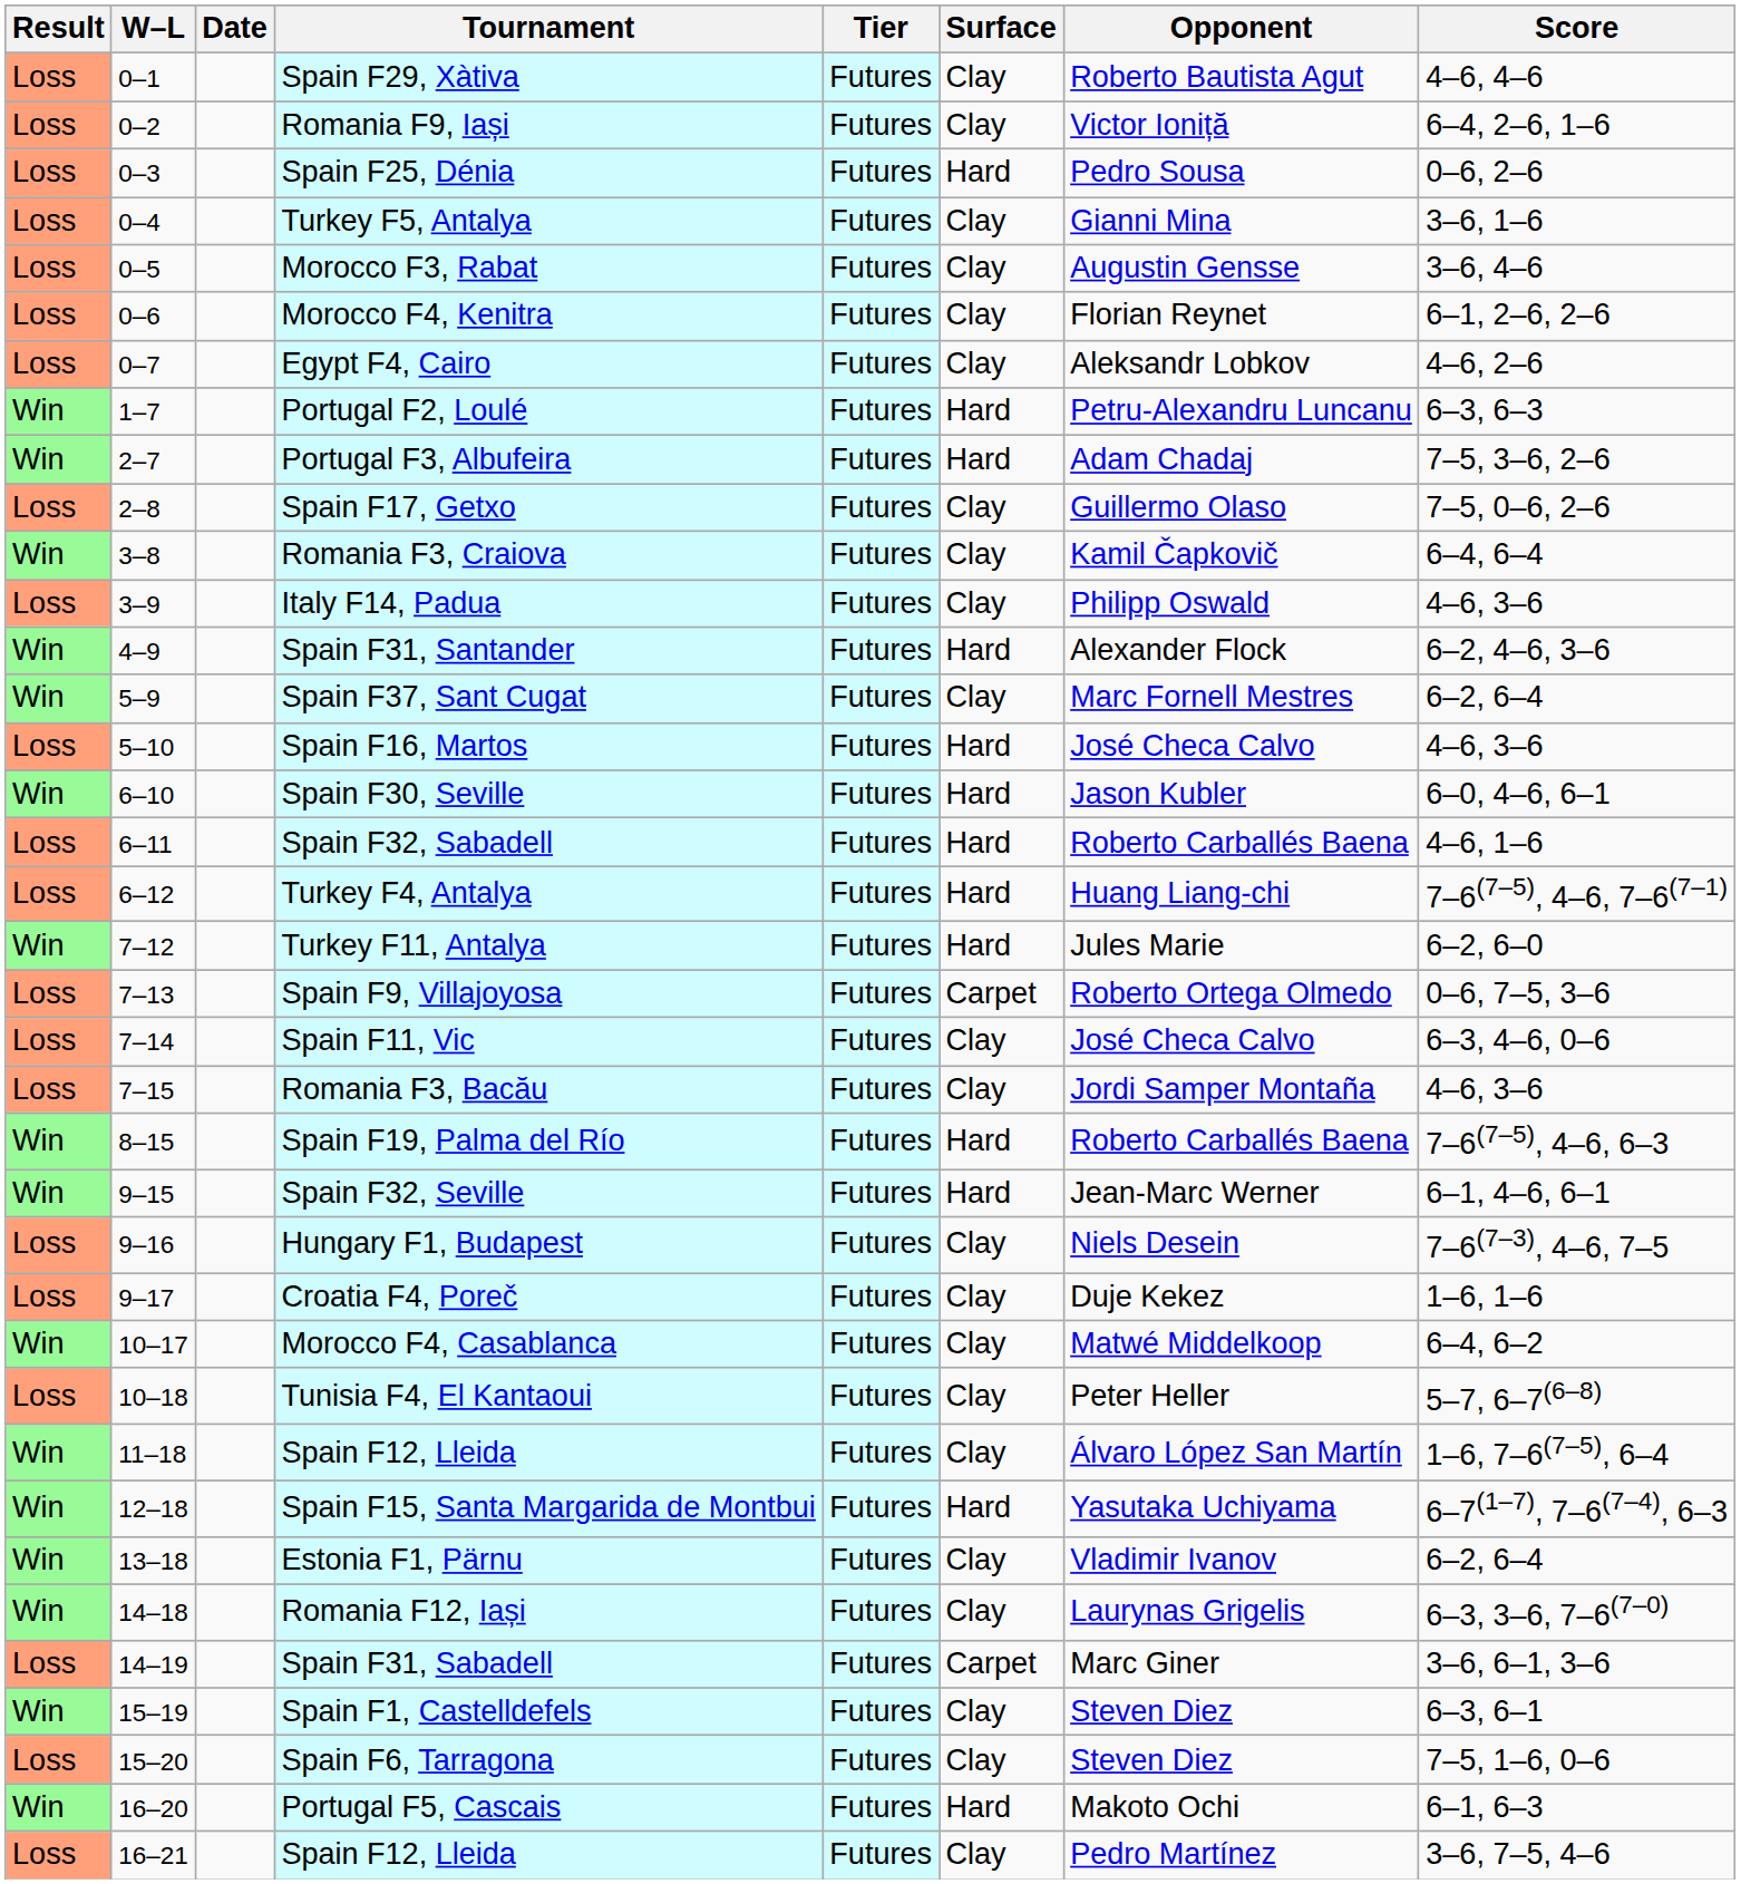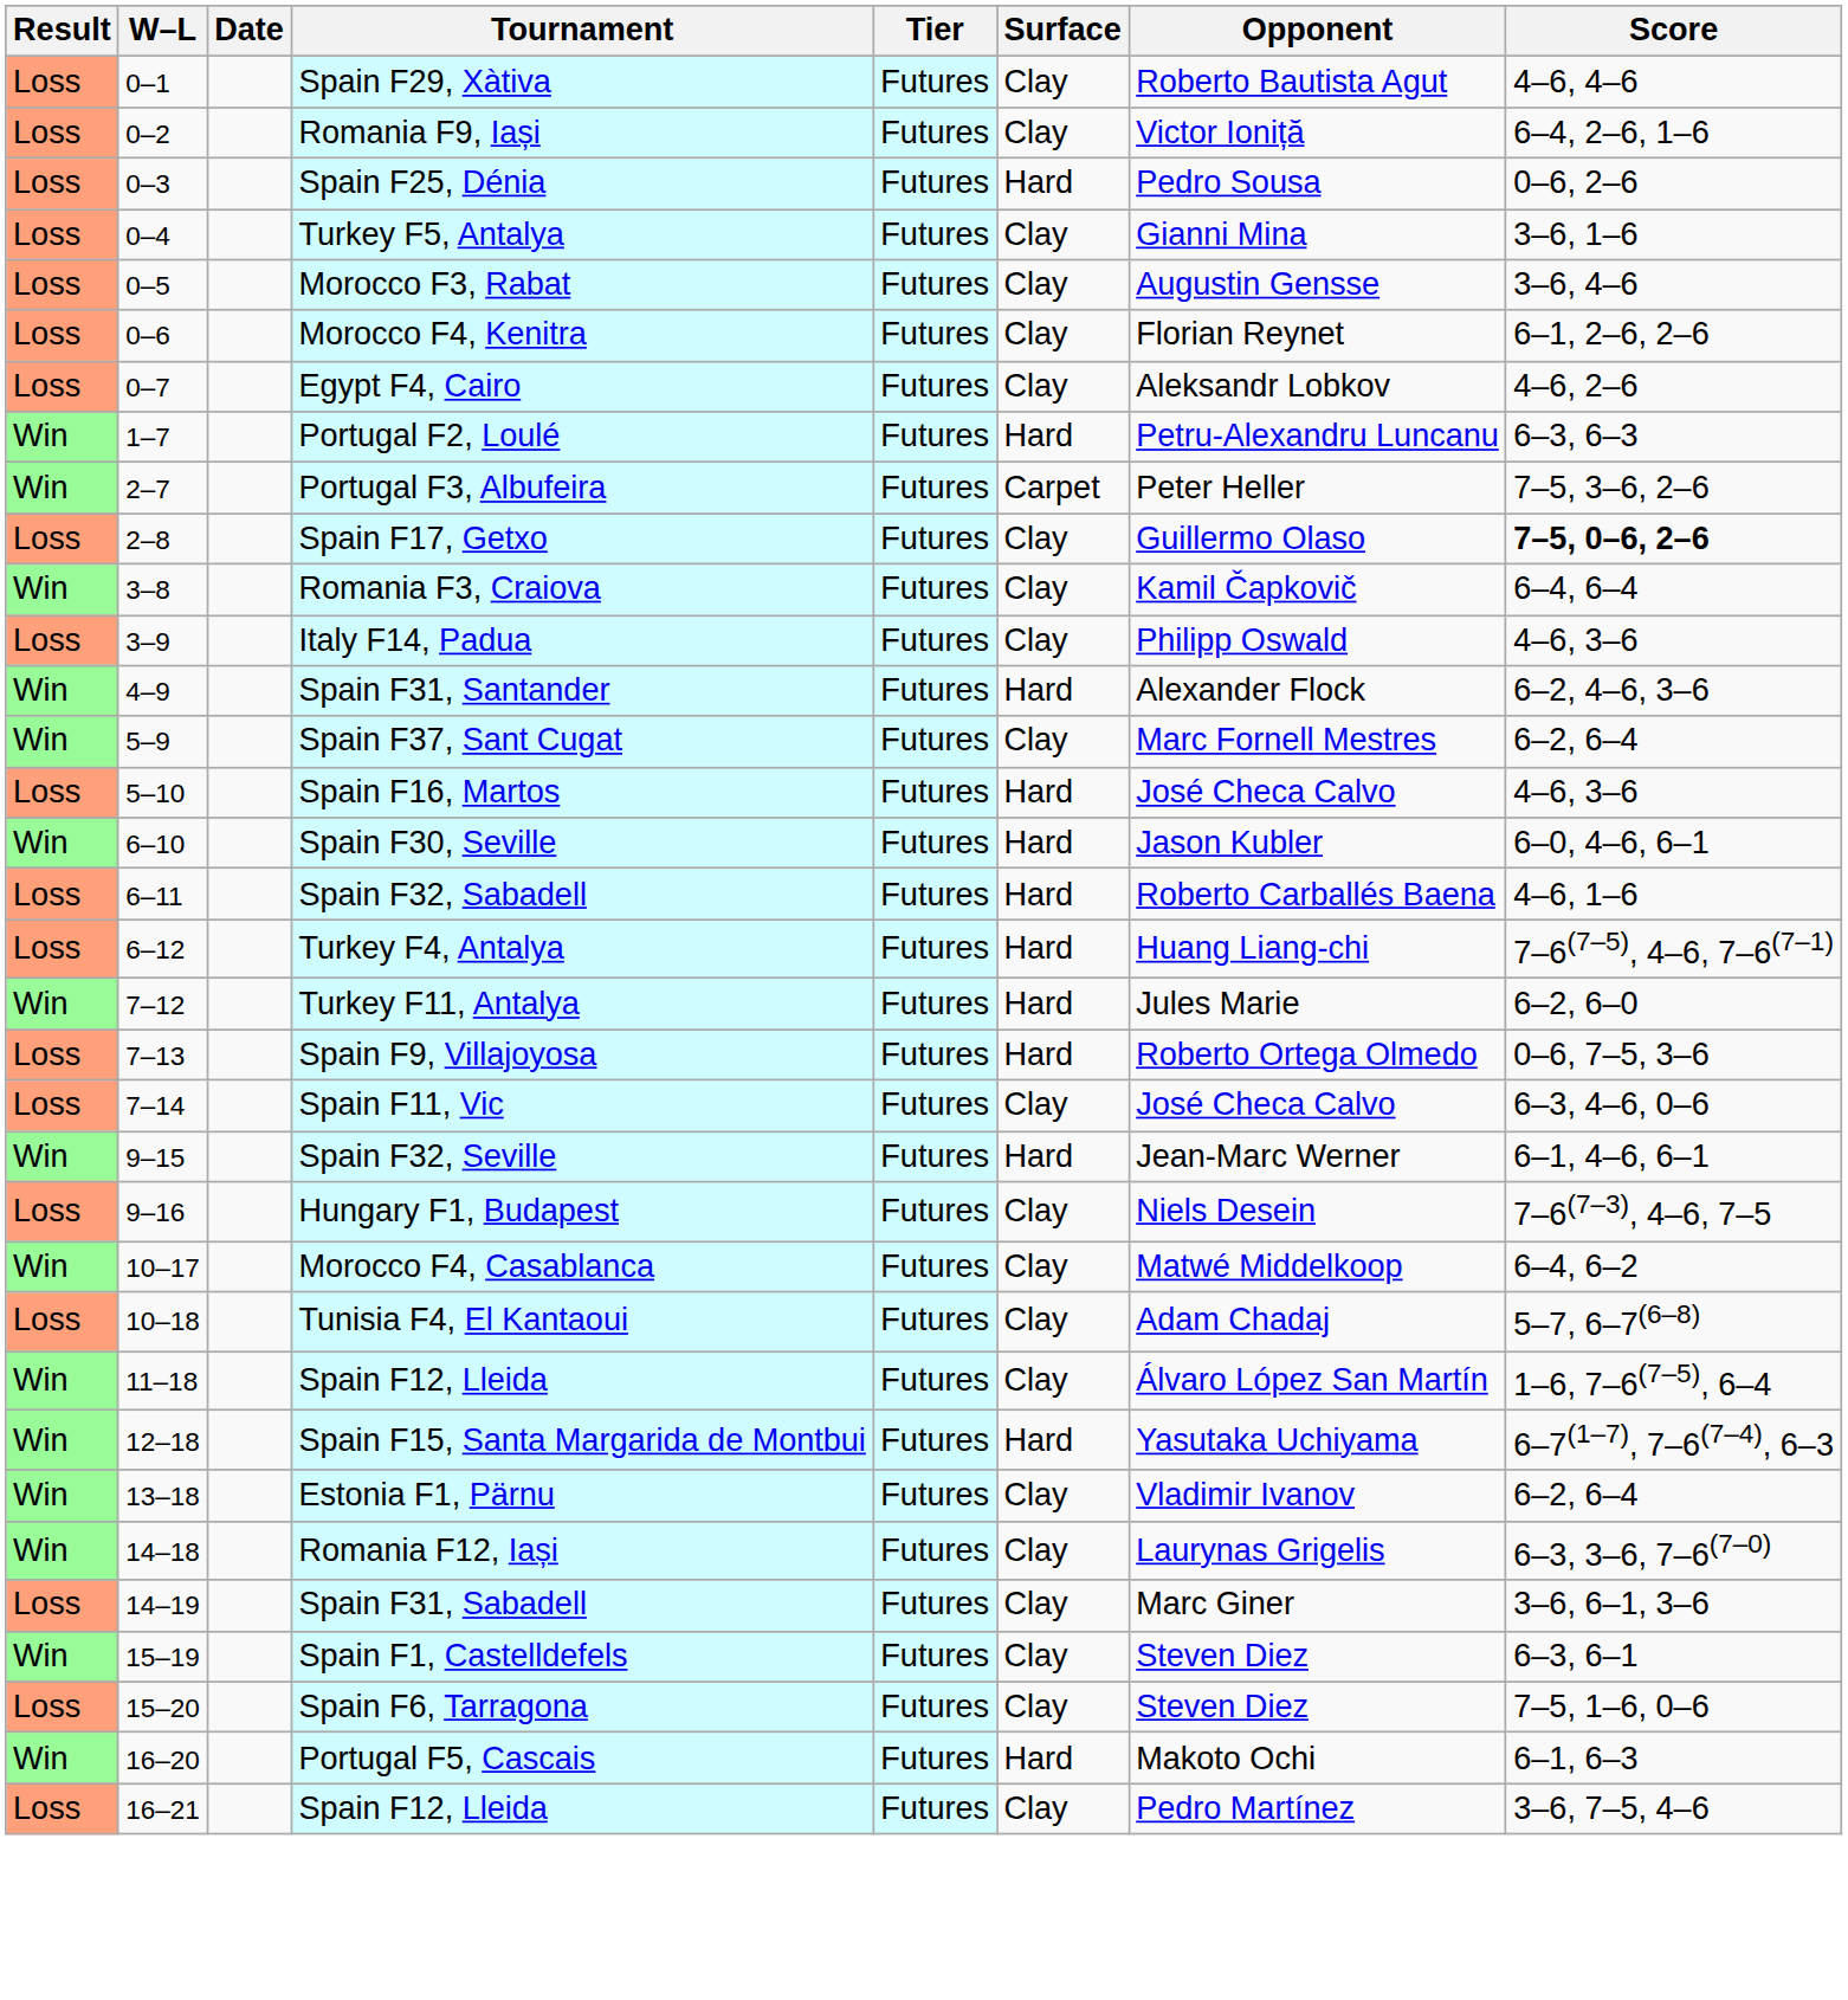 <table class="sortable wikitable">
 <tr>
 <th>Result</th>
 <th class="unsortable">W–L</th>
 <th>Date</th>
 <th>Tournament</th>
 <th>Tier</th>
 <th>Surface</th>
 <th>Opponent</th>
 <th class="unsortable">Score</th>
 </tr>
 <tr>
 <td bgcolor=#FFA07A>Loss</td>
 <td><small>0–1</small></td>
 <td></td>
 <td style="background:#cffcff;">Spain F29, <a href='#'>Xàtiva</a></td>
 <td style="background:#cffcff;">Futures</td>
 <td>Clay</td>
 <td> <a href='#'>Roberto Bautista Agut</a></td>
 <td>4–6, 4–6</td>
 </tr>
 <tr>
 <td bgcolor=#FFA07A>Loss</td>
 <td><small>0–2</small></td>
 <td></td>
 <td style="background:#cffcff;">Romania F9, <a href='#'>Iași</a></td>
 <td style="background:#cffcff;">Futures</td>
 <td>Clay</td>
 <td> <a href='#'>Victor Ioniță</a></td>
 <td>6–4, 2–6, 1–6</td>
 </tr>
 <tr>
 <td bgcolor=#FFA07A>Loss</td>
 <td><small>0–3</small></td>
 <td></td>
 <td style="background:#cffcff;">Spain F25, <a href='#'>Dénia</a></td>
 <td style="background:#cffcff;">Futures</td>
 <td>Hard</td>
 <td> <a href='#'>Pedro Sousa</a></td>
 <td>0–6, 2–6</td>
 </tr>
 <tr>
 <td bgcolor=#FFA07A>Loss</td>
 <td><small>0–4</small></td>
 <td></td>
 <td style="background:#cffcff;">Turkey F5, <a href='#'>Antalya</a></td>
 <td style="background:#cffcff;">Futures</td>
 <td>Clay</td>
 <td> <a href='#'>Gianni Mina</a></td>
 <td>3–6, 1–6</td>
 </tr>
 <tr>
 <td bgcolor=#FFA07A>Loss</td>
 <td><small>0–5</small></td>
 <td></td>
 <td style="background:#cffcff;">Morocco F3, <a href='#'>Rabat</a></td>
 <td style="background:#cffcff;">Futures</td>
 <td>Clay</td>
 <td> <a href='#'>Augustin Gensse</a></td>
 <td>3–6, 4–6</td>
 </tr>
 <tr>
 <td bgcolor=#FFA07A>Loss</td>
 <td><small>0–6</small></td>
 <td></td>
 <td style="background:#cffcff;">Morocco F4, <a href='#'>Kenitra</a></td>
 <td style="background:#cffcff;">Futures</td>
 <td>Clay</td>
 <td> Florian Reynet</td>
 <td>6–1, 2–6, 2–6</td>
 </tr>
 <tr>
 <td bgcolor=#FFA07A>Loss</td>
 <td><small>0–7</small></td>
 <td></td>
 <td style="background:#cffcff;">Egypt F4, <a href='#'>Cairo</a></td>
 <td style="background:#cffcff;">Futures</td>
 <td>Clay</td>
 <td> Aleksandr Lobkov</td>
 <td>4–6, 2–6</td>
 </tr>
 <tr>
 <td bgcolor=#98fb98>Win</td>
 <td><small>1–7</small></td>
 <td></td>
 <td style="background:#cffcff;">Portugal F2, <a href='#'>Loulé</a></td>
 <td style="background:#cffcff;">Futures</td>
 <td>Hard</td>
 <td> <a href='#'>Petru-Alexandru Luncanu</a></td>
 <td>6–3, 6–3</td>
 </tr>
 <tr>
 <td bgcolor=#98fb98>Win</td>
 <td><small>2–7</small></td>
 <td></td>
 <td style="background:#cffcff;">Portugal F3, <a href='#'>Albufeira</a></td>
 <td style="background:#cffcff;">Futures</td>
-<td>Hard</td>
-<td> <a href='#'>Adam Chadaj</a></td>
+<td>Carpet</td>
+<td> Peter Heller</td>
 <td>7–5, 3–6, 2–6</td>
 </tr>
 <tr>
 <td bgcolor=#FFA07A>Loss</td>
 <td><small>2–8</small></td>
 <td></td>
 <td style="background:#cffcff;">Spain F17, <a href='#'>Getxo</a></td>
 <td style="background:#cffcff;">Futures</td>
 <td>Clay</td>
 <td> <a href='#'>Guillermo Olaso</a></td>
-<td>7–5, 0–6, 2–6</td>
+<td><strong>7–5, 0–6, 2–6</strong></td>
 </tr>
 <tr>
 <td bgcolor=#98fb98>Win</td>
 <td><small>3–8</small></td>
 <td></td>
 <td style="background:#cffcff;">Romania F3, <a href='#'>Craiova</a></td>
 <td style="background:#cffcff;">Futures</td>
 <td>Clay</td>
 <td> <a href='#'>Kamil Čapkovič</a></td>
 <td>6–4, 6–4</td>
 </tr>
 <tr>
 <td bgcolor=#FFA07A>Loss</td>
 <td><small>3–9</small></td>
 <td></td>
 <td style="background:#cffcff;">Italy F14, <a href='#'>Padua</a></td>
 <td style="background:#cffcff;">Futures</td>
 <td>Clay</td>
 <td> <a href='#'>Philipp Oswald</a></td>
 <td>4–6, 3–6</td>
 </tr>
 <tr>
 <td bgcolor=#98fb98>Win</td>
 <td><small>4–9</small></td>
 <td></td>
 <td style="background:#cffcff;">Spain F31, <a href='#'>Santander</a></td>
 <td style="background:#cffcff;">Futures</td>
 <td>Hard</td>
 <td> Alexander Flock</td>
 <td>6–2, 4–6, 3–6</td>
 </tr>
 <tr>
 <td bgcolor=#98fb98>Win</td>
 <td><small>5–9</small></td>
 <td></td>
 <td style="background:#cffcff;">Spain F37, <a href='#'>Sant Cugat</a></td>
 <td style="background:#cffcff;">Futures</td>
 <td>Clay</td>
 <td> <a href='#'>Marc Fornell Mestres</a></td>
 <td>6–2, 6–4</td>
 </tr>
 <tr>
 <td bgcolor=#FFA07A>Loss</td>
 <td><small>5–10</small></td>
 <td></td>
 <td style="background:#cffcff;">Spain F16, <a href='#'>Martos</a></td>
 <td style="background:#cffcff;">Futures</td>
 <td>Hard</td>
 <td> <a href='#'>José Checa Calvo</a></td>
 <td>4–6, 3–6</td>
 </tr>
 <tr>
 <td bgcolor=#98fb98>Win</td>
 <td><small>6–10</small></td>
 <td></td>
 <td style="background:#cffcff;">Spain F30, <a href='#'>Seville</a></td>
 <td style="background:#cffcff;">Futures</td>
 <td>Hard</td>
 <td> <a href='#'>Jason Kubler</a></td>
 <td>6–0, 4–6, 6–1</td>
 </tr>
 <tr>
 <td bgcolor=#FFA07A>Loss</td>
 <td><small>6–11</small></td>
 <td></td>
 <td style="background:#cffcff;">Spain F32, <a href='#'>Sabadell</a></td>
 <td style="background:#cffcff;">Futures</td>
 <td>Hard</td>
 <td> <a href='#'>Roberto Carballés Baena</a></td>
 <td>4–6, 1–6</td>
 </tr>
 <tr>
 <td bgcolor=#FFA07A>Loss</td>
 <td><small>6–12</small></td>
 <td></td>
 <td style="background:#cffcff;">Turkey F4, <a href='#'>Antalya</a></td>
 <td style="background:#cffcff;">Futures</td>
 <td>Hard</td>
 <td> <a href='#'>Huang Liang-chi</a></td>
 <td>7–6<sup>(7–5)</sup>, 4–6, 7–6<sup>(7–1)</sup></td>
 </tr>
 <tr>
 <td bgcolor=#98fb98>Win</td>
 <td><small>7–12</small></td>
 <td></td>
 <td style="background:#cffcff;">Turkey F11, <a href='#'>Antalya</a></td>
 <td style="background:#cffcff;">Futures</td>
 <td>Hard</td>
 <td> Jules Marie</td>
 <td>6–2, 6–0</td>
 </tr>
 <tr>
 <td bgcolor=#FFA07A>Loss</td>
 <td><small>7–13</small></td>
 <td></td>
 <td style="background:#cffcff;">Spain F9, <a href='#'>Villajoyosa</a></td>
 <td style="background:#cffcff;">Futures</td>
-<td>Carpet</td>
+<td>Hard</td>
 <td> <a href='#'>Roberto Ortega Olmedo</a></td>
 <td>0–6, 7–5, 3–6</td>
 </tr>
 <tr>
 <td bgcolor=#FFA07A>Loss</td>
 <td><small>7–14</small></td>
 <td></td>
 <td style="background:#cffcff;">Spain F11, <a href='#'>Vic</a></td>
 <td style="background:#cffcff;">Futures</td>
 <td>Clay</td>
 <td> <a href='#'>José Checa Calvo</a></td>
 <td>6–3, 4–6, 0–6</td>
-</tr>
-<tr>
-<td bgcolor=#FFA07A>Loss</td>
-<td><small>7–15</small></td>
-<td></td>
-<td style="background:#cffcff;">Romania F3, <a href='#'>Bacău</a></td>
-<td style="background:#cffcff;">Futures</td>
-<td>Clay</td>
-<td> <a href='#'>Jordi Samper Montaña</a></td>
-<td>4–6, 3–6</td>
-</tr>
-<tr>
-<td bgcolor=#98fb98>Win</td>
-<td><small>8–15</small></td>
-<td></td>
-<td style="background:#cffcff;">Spain F19, <a href='#'>Palma del Río</a></td>
-<td style="background:#cffcff;">Futures</td>
-<td>Hard</td>
-<td> <a href='#'>Roberto Carballés Baena</a></td>
-<td>7–6<sup>(7–5)</sup>, 4–6, 6–3</td>
 </tr>
 <tr>
 <td bgcolor=#98fb98>Win</td>
 <td><small>9–15</small></td>
 <td></td>
 <td style="background:#cffcff;">Spain F32, <a href='#'>Seville</a></td>
 <td style="background:#cffcff;">Futures</td>
 <td>Hard</td>
 <td> Jean-Marc Werner</td>
 <td>6–1, 4–6, 6–1</td>
 </tr>
 <tr>
 <td bgcolor=#FFA07A>Loss</td>
 <td><small>9–16</small></td>
 <td></td>
 <td style="background:#cffcff;">Hungary F1, <a href='#'>Budapest</a></td>
 <td style="background:#cffcff;">Futures</td>
 <td>Clay</td>
 <td> <a href='#'>Niels Desein</a></td>
 <td>7–6<sup>(7–3)</sup>, 4–6, 7–5</td>
 </tr>
 <tr>
-<td bgcolor=#FFA07A>Loss</td>
-<td><small>9–17</small></td>
-<td></td>
-<td style="background:#cffcff;">Croatia F4, <a href='#'>Poreč</a></td>
-<td style="background:#cffcff;">Futures</td>
-<td>Clay</td>
-<td> Duje Kekez</td>
-<td>1–6, 1–6</td>
-</tr>
-<tr>
 <td bgcolor=#98fb98>Win</td>
 <td><small>10–17</small></td>
 <td></td>
 <td style="background:#cffcff;">Morocco F4, <a href='#'>Casablanca</a></td>
 <td style="background:#cffcff;">Futures</td>
 <td>Clay</td>
 <td> <a href='#'>Matwé Middelkoop</a></td>
 <td>6–4, 6–2</td>
 </tr>
 <tr>
 <td bgcolor=#FFA07A>Loss</td>
 <td><small>10–18</small></td>
 <td></td>
 <td style="background:#cffcff;">Tunisia F4, <a href='#'>El Kantaoui</a></td>
 <td style="background:#cffcff;">Futures</td>
 <td>Clay</td>
-<td> Peter Heller</td>
+<td> <a href='#'>Adam Chadaj</a></td>
 <td>5–7, 6–7<sup>(6–8)</sup></td>
 </tr>
 <tr>
 <td bgcolor=#98fb98>Win</td>
 <td><small>11–18</small></td>
 <td></td>
 <td style="background:#cffcff;">Spain F12, <a href='#'>Lleida</a></td>
 <td style="background:#cffcff;">Futures</td>
 <td>Clay</td>
 <td> <a href='#'>Álvaro López San Martín</a></td>
 <td>1–6, 7–6<sup>(7–5)</sup>, 6–4</td>
 </tr>
 <tr>
 <td bgcolor=#98fb98>Win</td>
 <td><small>12–18</small></td>
 <td></td>
 <td style="background:#cffcff;">Spain F15, <a href='#'>Santa Margarida de Montbui</a></td>
 <td style="background:#cffcff;">Futures</td>
 <td>Hard</td>
 <td> <a href='#'>Yasutaka Uchiyama</a></td>
 <td>6–7<sup>(1–7)</sup>, 7–6<sup>(7–4)</sup>, 6–3</td>
 </tr>
 <tr>
 <td bgcolor=#98fb98>Win</td>
 <td><small>13–18</small></td>
 <td></td>
 <td style="background:#cffcff;">Estonia F1, <a href='#'>Pärnu</a></td>
 <td style="background:#cffcff;">Futures</td>
 <td>Clay</td>
 <td> <a href='#'>Vladimir Ivanov</a></td>
 <td>6–2, 6–4</td>
 </tr>
 <tr>
 <td bgcolor=#98fb98>Win</td>
 <td><small>14–18</small></td>
 <td></td>
 <td style="background:#cffcff;">Romania F12, <a href='#'>Iași</a></td>
 <td style="background:#cffcff;">Futures</td>
 <td>Clay</td>
 <td> <a href='#'>Laurynas Grigelis</a></td>
 <td>6–3, 3–6, 7–6<sup>(7–0)</sup></td>
 </tr>
 <tr>
 <td bgcolor=#FFA07A>Loss</td>
 <td><small>14–19</small></td>
 <td></td>
 <td style="background:#cffcff;">Spain F31, <a href='#'>Sabadell</a></td>
 <td style="background:#cffcff;">Futures</td>
-<td>Carpet</td>
+<td>Clay</td>
 <td> Marc Giner</td>
 <td>3–6, 6–1, 3–6</td>
 </tr>
 <tr>
 <td bgcolor=#98fb98>Win</td>
 <td><small>15–19</small></td>
 <td></td>
 <td style="background:#cffcff;">Spain F1, <a href='#'>Castelldefels</a></td>
 <td style="background:#cffcff;">Futures</td>
 <td>Clay</td>
 <td> <a href='#'>Steven Diez</a></td>
 <td>6–3, 6–1</td>
 </tr>
 <tr>
 <td bgcolor=#FFA07A>Loss</td>
 <td><small>15–20</small></td>
 <td></td>
 <td style="background:#cffcff;">Spain F6, <a href='#'>Tarragona</a></td>
 <td style="background:#cffcff;">Futures</td>
 <td>Clay</td>
 <td> <a href='#'>Steven Diez</a></td>
 <td>7–5, 1–6, 0–6</td>
 </tr>
 <tr>
 <td bgcolor=#98fb98>Win</td>
 <td><small>16–20</small></td>
 <td></td>
 <td style="background:#cffcff;">Portugal F5, <a href='#'>Cascais</a></td>
 <td style="background:#cffcff;">Futures</td>
 <td>Hard</td>
 <td> Makoto Ochi</td>
 <td>6–1, 6–3</td>
 </tr>
 <tr>
 <td bgcolor=#FFA07A>Loss</td>
 <td><small>16–21</small></td>
 <td></td>
 <td style="background:#cffcff;">Spain F12, <a href='#'>Lleida</a></td>
 <td style="background:#cffcff;">Futures</td>
 <td>Clay</td>
 <td> <a href='#'>Pedro Martínez</a></td>
 <td>3–6, 7–5, 4–6</td>
 </tr>
 </table>
